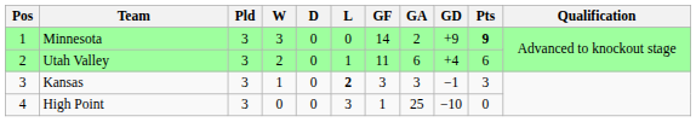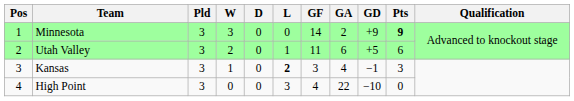 <table class="wikitable" style="text-align:center; margin: 1em auto">
 <tr>
 <th style=width:2em>Pos</th>
 <th style=width:13em>Team</th>
 <th style=width:2em>Pld</th>
 <th style=width:2em>W</th>
 <th style=width:2em>D</th>
 <th style=width:2em>L</th>
 <th style=width:2em>GF</th>
 <th style=width:2em>GA</th>
 <th style=width:2em>GD</th>
 <th style=width:2em>Pts</th>
 <th style=width:13em>Qualification</th>
 </tr>
 <tr bgcolor="#9eff9e">
 <td>1</td>
 <td style="text-align:left">Minnesota</td>
 <td>3</td>
 <td>3</td>
 <td>0</td>
 <td>0</td>
 <td>14</td>
 <td>2</td>
 <td>+9<strong></strong></td>
 <td><strong>9</strong></td>
 <td rowspan="2">Advanced to knockout stage</td>
 </tr>
 <tr bgcolor="#9eff9e">
 <td>2</td>
 <td style="text-align:left">Utah Valley</td>
 <td>3</td>
 <td>2</td>
 <td>0</td>
 <td>1</td>
 <td>11</td>
 <td>6</td>
-<td>+4<strong></strong></td>
+<td>+5<strong></strong></td>
 <td>6</td>
 </tr>
 <tr>
 <td>3</td>
 <td style="text-align:left">Kansas</td>
 <td>3</td>
 <td>1</td>
 <td>0</td>
 <td><strong>2</strong></td>
 <td>3</td>
-<td>3</td>
+<td>4</td>
 <td>−1</td>
 <td>3</td>
 </tr>
 <tr>
 <td>4</td>
 <td style="text-align:left">High Point</td>
 <td>3</td>
 <td>0</td>
 <td>0</td>
 <td>3</td>
-<td>1</td>
-<td>25</td>
+<td>4</td>
+<td>22</td>
 <td>−10<strong></strong></td>
 <td>0</td>
 </tr>
 </table>
